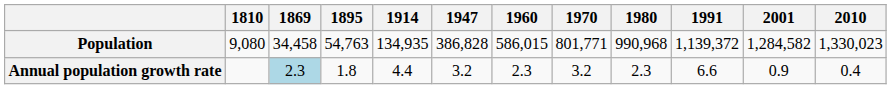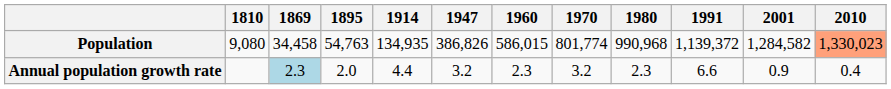 <table class="wikitable" style="text-align:center; clear:both; font-size:85%">
 <tr>
 <th></th>
 <th>1810</th>
 <th>1869</th>
 <th>1895</th>
 <th>1914</th>
 <th>1947</th>
 <th>1960</th>
 <th>1970</th>
 <th>1980</th>
 <th>1991</th>
 <th>2001</th>
 <th>2010</th>
 </tr>
 <tr>
 <th>Population</th>
 <td>9,080</td>
 <td>34,458</td>
 <td>54,763</td>
 <td>134,935</td>
-<td>386,828</td>
+<td>386,826</td>
 <td>586,015</td>
-<td>801,771</td>
+<td>801,774</td>
 <td>990,968</td>
 <td>1,139,372</td>
 <td>1,284,582</td>
-<td>1,330,023</td>
+<td style="background: lightsalmon;">1,330,023</td>
 </tr>
 <tr>
 <th>Annual population growth rate</th>
 <td></td>
 <td style="background: lightblue;">2.3</td>
-<td>1.8</td>
+<td>2.0</td>
 <td>4.4</td>
 <td>3.2</td>
 <td>2.3</td>
 <td>3.2</td>
 <td>2.3</td>
 <td>6.6</td>
 <td>0.9</td>
 <td>0.4</td>
 </tr>
 </table>
